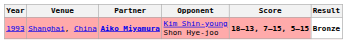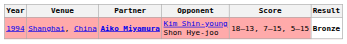 <table class="sortable wikitable" style="font-size: 90%;">
 <tr>
 <th>Year</th>
 <th>Venue</th>
 <th>Partner</th>
 <th>Opponent</th>
 <th>Score</th>
 <th>Result</th>
 </tr>
 <tr style="background:#FFAAAA">
-<td align="center"><a href='#'>1993</a></td>
+<td align="center"><a href='#'>1994</a></td>
 <td align="left"><a href='#'>Shanghai</a>, <a href='#'>China</a></td>
 <td align="left"><strong> <a href='#'>Aiko Miyamura</a></strong></td>
 <td align="left"> <a href='#'>Kim Shin-young</a> <br>  Shon Hye-joo</td>
-<td align="left"><strong>18–13, 7–15, 5–15</strong></td>
+<td align="left">18–13, 7–15, 5–15</td>
 <td style="text-align:left; background:white"> <strong>Bronze</strong></td>
 </tr>
 </table>
